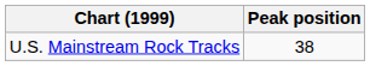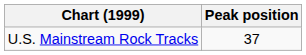 <table class="wikitable">
 <tr>
 <th>Chart (1999)</th>
 <th>Peak position</th>
 </tr>
 <tr>
 <td>U.S. <a href='#'>Mainstream Rock Tracks</a></td>
-<td align="center">38</td>
+<td align="center">37</td>
 </tr>
 </table>
